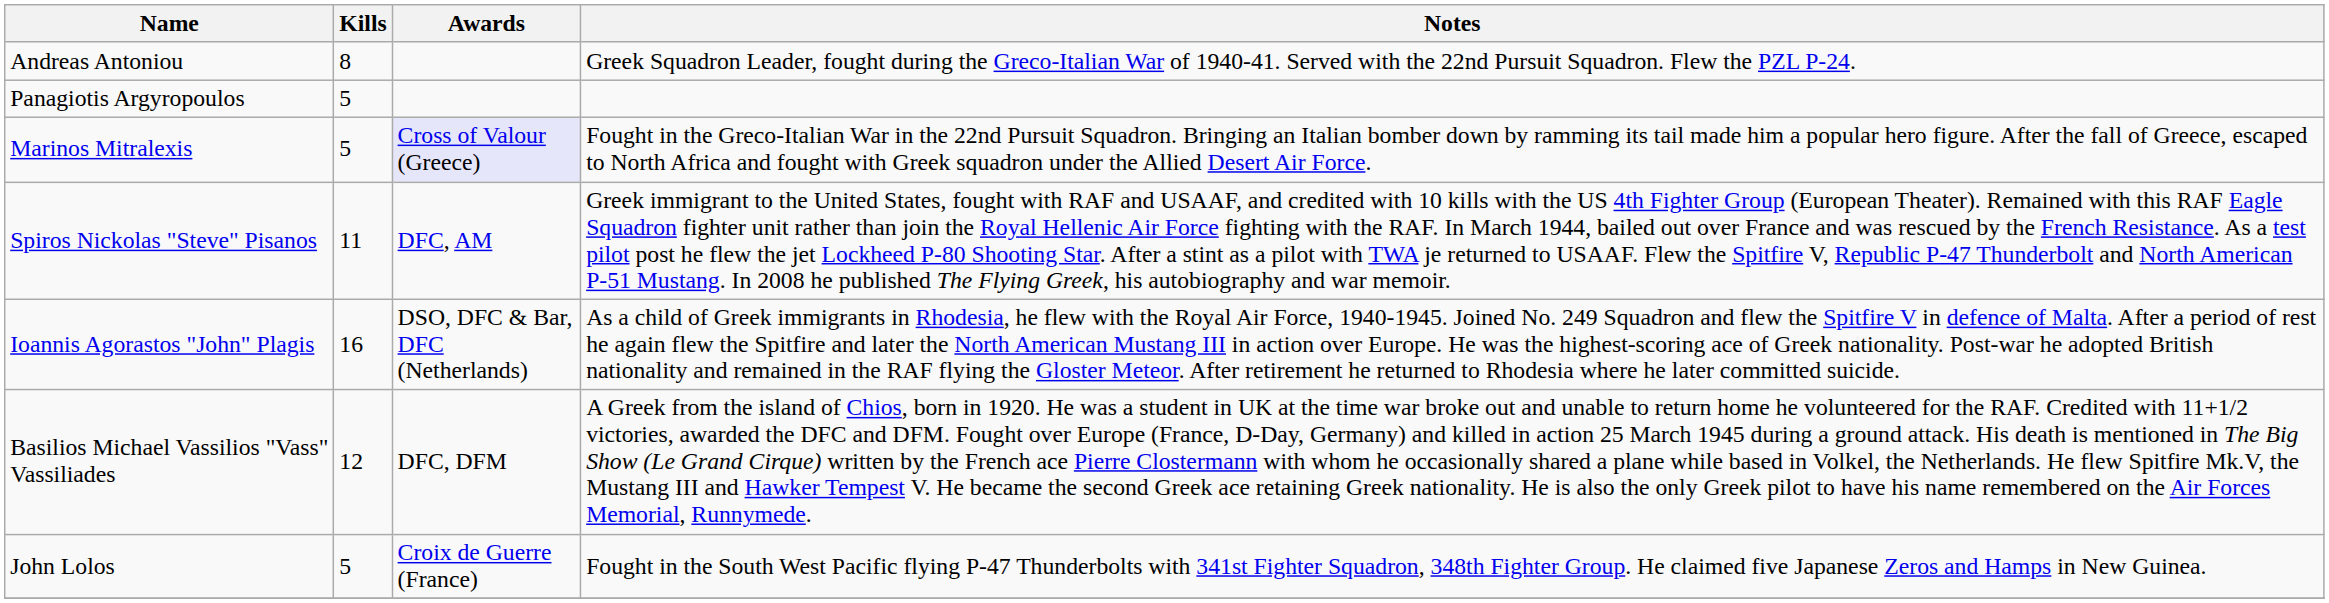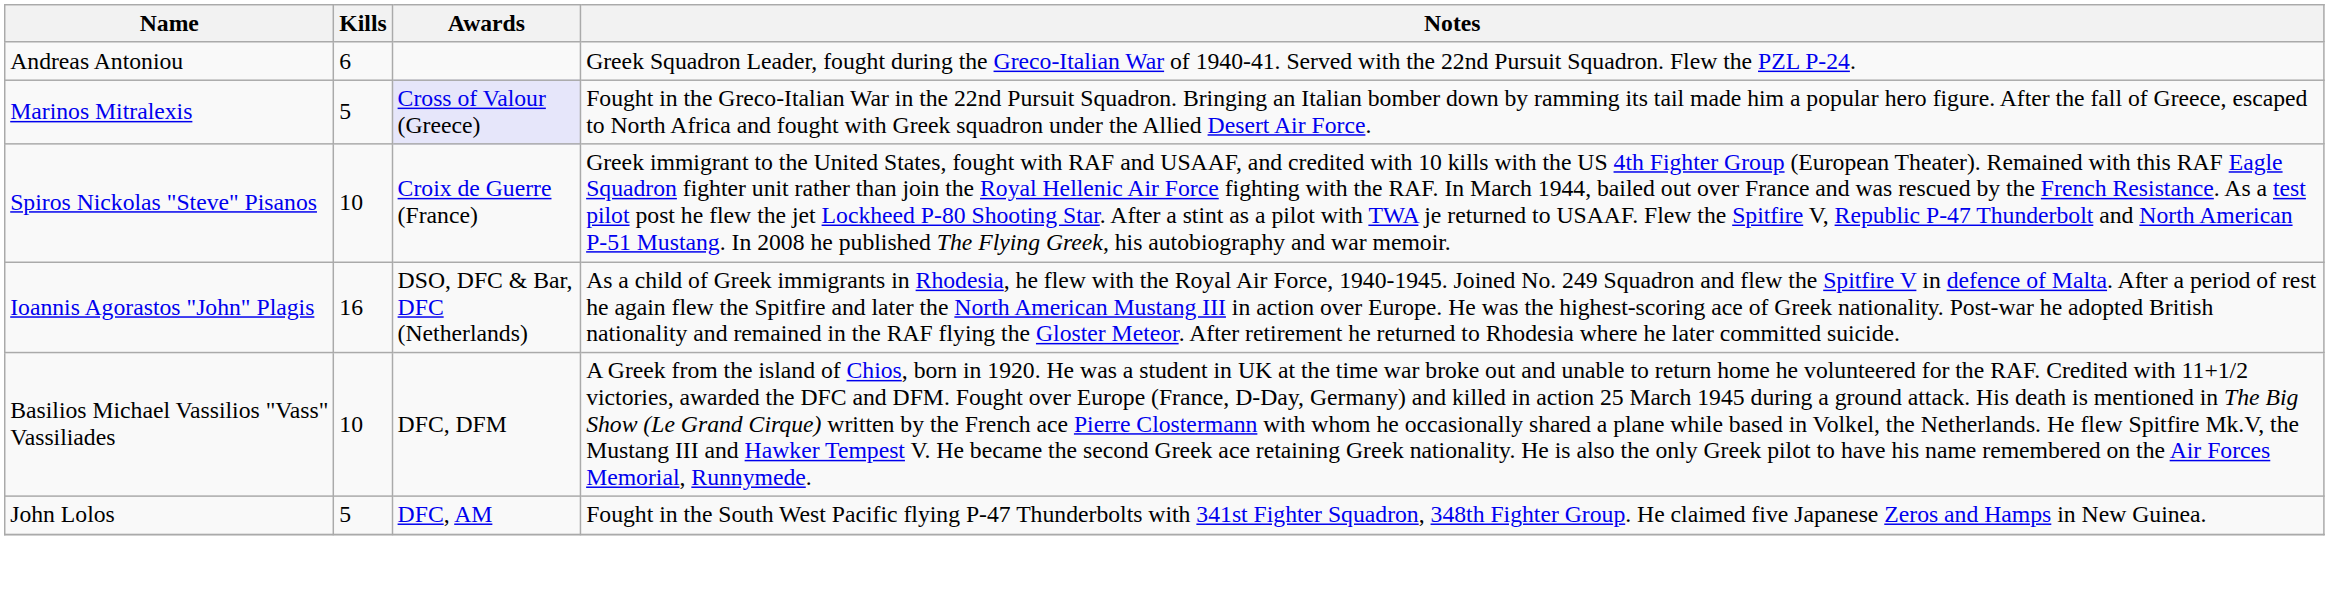 <table class="wikitable">
 <tr>
 <th width="215">Name</th>
 <th>Kills</th>
 <th width="120">Awards</th>
 <th>Notes</th>
 </tr>
 <tr>
 <td>Andreas Antoniou</td>
-<td>8</td>
+<td>6</td>
 <td></td>
 <td>Greek Squadron Leader, fought during the <a href='#'>Greco-Italian War</a> of 1940-41. Served with the 22nd Pursuit Squadron. Flew the <a href='#'>PZL P-24</a>.</td>
-</tr>
-<tr>
-<td>Panagiotis Argyropoulos</td>
-<td>5</td>
-<td></td>
-<td></td>
 </tr>
 <tr>
 <td><a href='#'>Marinos Mitralexis</a></td>
 <td>5</td>
 <td style="background: lavender;"><a href='#'>Cross of Valour</a> (Greece)</td>
 <td>Fought in the Greco-Italian War in the 22nd Pursuit Squadron. Bringing an Italian bomber down by ramming its tail made him a popular hero figure. After the fall of Greece, escaped to North Africa and fought with Greek squadron under the Allied <a href='#'>Desert Air Force</a>.</td>
 </tr>
 <tr>
 <td><a href='#'>Spiros Nickolas "Steve" Pisanos</a></td>
-<td>11</td>
-<td><a href='#'>DFC</a>, <a href='#'>AM</a></td>
+<td>10</td>
+<td><a href='#'>Croix de Guerre</a> (France)</td>
 <td>Greek immigrant to the United States, fought with RAF and USAAF, and credited with 10 kills with the US <a href='#'>4th Fighter Group</a> (European Theater).  Remained with this RAF <a href='#'>Eagle Squadron</a> fighter unit rather than join the <a href='#'>Royal Hellenic Air Force</a> fighting with the RAF.  In March 1944, bailed out over France and was rescued by the <a href='#'>French Resistance</a>.  As a <a href='#'>test pilot</a> post he flew the jet <a href='#'>Lockheed P-80 Shooting Star</a>.  After a stint as a pilot with <a href='#'>TWA</a> je returned to USAAF.  Flew the <a href='#'>Spitfire</a> V, <a href='#'>Republic P-47 Thunderbolt</a> and <a href='#'>North American P-51 Mustang</a>. In 2008 he published <em>The Flying Greek</em>, his autobiography and war memoir.</td>
 </tr>
 <tr>
 <td><a href='#'>Ioannis Agorastos "John" Plagis</a></td>
 <td>16</td>
 <td>DSO, DFC & Bar, <a href='#'>DFC</a> (Netherlands)</td>
 <td>As a child of Greek immigrants in <a href='#'>Rhodesia</a>, he flew with the Royal Air Force, 1940-1945.  Joined No. 249 Squadron and flew the <a href='#'>Spitfire V</a> in <a href='#'>defence of Malta</a>.  After a period of rest he again flew the Spitfire and later the <a href='#'>North American Mustang III</a> in action over Europe.  He was the highest-scoring ace of Greek nationality.  Post-war he adopted British nationality and remained in the RAF flying the <a href='#'>Gloster Meteor</a>.  After retirement he returned to Rhodesia where he later committed suicide.</td>
 </tr>
 <tr>
 <td>Basilios Michael Vassilios "Vass" Vassiliades</td>
-<td>12</td>
+<td>10</td>
 <td>DFC, DFM</td>
 <td>A Greek from the island of <a href='#'>Chios</a>, born in 1920. He was a student in UK at the time war broke out and unable to return home he volunteered for the RAF. Credited with 11+1/2 victories, awarded the DFC and DFM. Fought over Europe (France, D-Day, Germany) and killed in action 25 March 1945 during a ground attack. His death is mentioned in <em>The Big Show (Le Grand Cirque)</em> written by the French ace <a href='#'>Pierre Clostermann</a> with whom he occasionally shared a plane while based in Volkel, the Netherlands. He flew Spitfire Mk.V, the Mustang III and <a href='#'>Hawker Tempest</a> V. He became the second Greek ace retaining Greek nationality. He is also the only Greek pilot to have his name remembered on the <a href='#'>Air Forces Memorial</a>, <a href='#'>Runnymede</a>.</td>
 </tr>
 <tr>
 <td>John Lolos</td>
 <td>5</td>
-<td><a href='#'>Croix de Guerre</a> (France)</td>
+<td><a href='#'>DFC</a>, <a href='#'>AM</a></td>
 <td>Fought in the South West Pacific flying P-47 Thunderbolts with <a href='#'>341st Fighter Squadron</a>, <a href='#'>348th Fighter Group</a>. He claimed five Japanese <a href='#'>Zeros and Hamps</a> in New Guinea.</td>
 </tr>
 <tr>
 </tr>
 </table>
